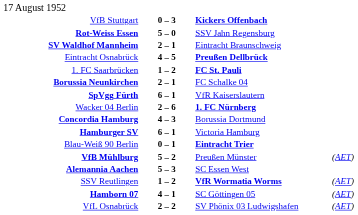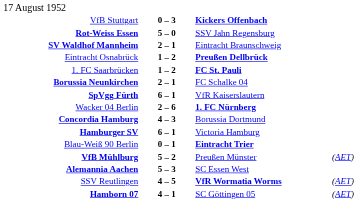 <table width=100% cellspacing=1>
 <tr>
 <th width=25%></th>
 <th width=10%></th>
 <th width=25%></th>
 <th></th>
 </tr>
 <tr>
 <td>17 August 1952</td>
 </tr>
 <tr style=font-size:90%>
 <td align=right><a href='#'>VfB Stuttgart</a></td>
 <td align=center><strong>0 – 3</strong></td>
 <td><strong><a href='#'>Kickers Offenbach</a></strong></td>
 </tr>
 <tr style=font-size:90%>
 <td align=right><strong><a href='#'>Rot-Weiss Essen</a></strong></td>
 <td align=center><strong>5 – 0</strong></td>
 <td><a href='#'>SSV Jahn Regensburg</a></td>
 </tr>
 <tr style=font-size:90%>
 <td align=right><strong><a href='#'>SV Waldhof Mannheim</a></strong></td>
 <td align=center><strong>2 – 1</strong></td>
 <td><a href='#'>Eintracht Braunschweig</a></td>
 </tr>
 <tr style=font-size:90%>
 <td align=right><a href='#'>Eintracht Osnabrück</a></td>
-<td align=center><strong>4 – 5</strong></td>
+<td align=center><strong>1 – 2</strong></td>
 <td><strong><a href='#'>Preußen Dellbrück</a></strong></td>
 </tr>
 <tr style=font-size:90%>
 <td align=right><a href='#'>1. FC Saarbrücken</a></td>
 <td align=center><strong>1 – 2</strong></td>
 <td><strong><a href='#'>FC St. Pauli</a></strong></td>
 </tr>
 <tr style=font-size:90%>
 <td align=right><strong><a href='#'>Borussia Neunkirchen</a></strong></td>
 <td align=center><strong>2 – 1</strong></td>
 <td><a href='#'>FC Schalke 04</a></td>
 </tr>
 <tr style=font-size:90%>
 <td align=right><strong><a href='#'>SpVgg Fürth</a></strong></td>
 <td align=center><strong>6 – 1</strong></td>
 <td><a href='#'>VfR Kaiserslautern</a></td>
 </tr>
 <tr style=font-size:90%>
 <td align=right><a href='#'>Wacker 04 Berlin</a></td>
 <td align=center><strong>2 – 6</strong></td>
 <td><strong><a href='#'>1. FC Nürnberg</a></strong></td>
 </tr>
 <tr style=font-size:90%>
 <td align=right><strong><a href='#'>Concordia Hamburg</a></strong></td>
 <td align=center><strong>4 – 3</strong></td>
 <td><a href='#'>Borussia Dortmund</a></td>
 </tr>
 <tr style=font-size:90%>
 <td align=right><strong><a href='#'>Hamburger SV</a></strong></td>
 <td align=center><strong>6 – 1</strong></td>
 <td><a href='#'>Victoria Hamburg</a></td>
 </tr>
 <tr style=font-size:90%>
 <td align=right><a href='#'>Blau-Weiß 90 Berlin</a></td>
 <td align=center><strong>0 – 1</strong></td>
 <td><strong><a href='#'>Eintracht Trier</a></strong></td>
 </tr>
 <tr style=font-size:90%>
 <td align=right><strong><a href='#'>VfB Mühlburg</a></strong></td>
 <td align=center><strong>5 – 2</strong></td>
 <td><a href='#'>Preußen Münster</a></td>
 <td><em>(<a href='#'>AET</a>)</em></td>
 </tr>
 <tr style=font-size:90%>
 <td align=right><strong><a href='#'>Alemannia Aachen</a></strong></td>
 <td align=center><strong>5 – 3</strong></td>
 <td><a href='#'>SC Essen West</a></td>
 </tr>
 <tr style=font-size:90%>
 <td align=right><a href='#'>SSV Reutlingen</a></td>
-<td align=center><strong>1 – 2</strong></td>
+<td align=center><strong>4 – 5</strong></td>
 <td><strong><a href='#'>VfR Wormatia Worms</a></strong></td>
 <td><em>(<a href='#'>AET</a>)</em></td>
 </tr>
 <tr style=font-size:90%>
 <td align=right><strong><a href='#'>Hamborn 07</a></strong></td>
 <td align=center><strong>4 – 1</strong></td>
 <td><a href='#'>SC Göttingen 05</a></td>
 <td><em>(<a href='#'>AET</a>)</em></td>
 </tr>
-<tr style=font-size:90%>
-<td align=right><a href='#'>VfL Osnabrück</a></td>
-<td align=center><strong>2 – 2</strong></td>
-<td><a href='#'>SV Phönix 03 Ludwigshafen</a></td>
-<td><em>(<a href='#'>AET</a>)</em></td>
-</tr>
 </table>
